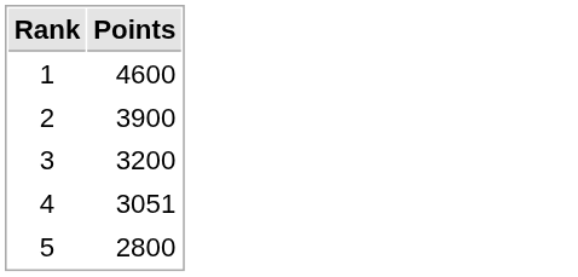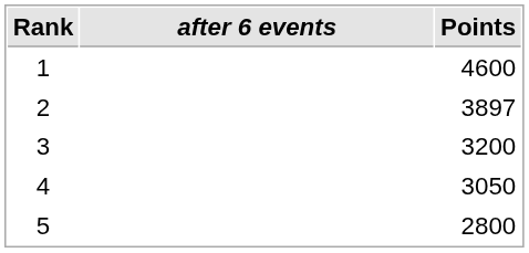 <table cellspacing="1" cellpadding="3" style="border:1px solid #aaa; font-size:90%;">
 <tr style="background:#e4e4e4;">
 <th style="border-bottom:1px solid #aaa; width:10px;">Rank</th>
+<th style="border-bottom:1px solid #aaa; width:200px; white-space:nowrap;"><em>after 6 events</em> </th>
 <th style="border-bottom:1px solid #aaa; width:20px;">Points</th>
 </tr>
 <tr>
 <td align=center>1</td>
+<td></td>
 <td align=right>4600</td>
 </tr>
 <tr>
 <td align=center>2</td>
-<td align=right>3900</td>
+<td></td>
+<td align=right>3897</td>
 </tr>
 <tr>
 <td align=center>3</td>
+<td></td>
 <td align=right>3200</td>
 </tr>
 <tr>
 <td align=center>4</td>
-<td align=right>3051</td>
+<td></td>
+<td align=right>3050</td>
 </tr>
 <tr>
 <td align=center>5</td>
+<td></td>
 <td align=right>2800</td>
 </tr>
 </table>
